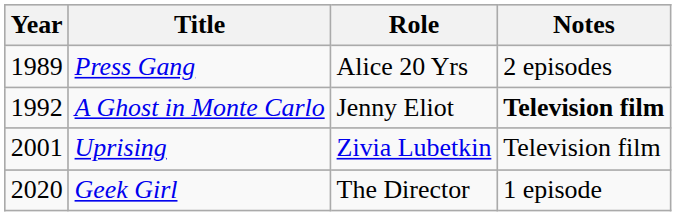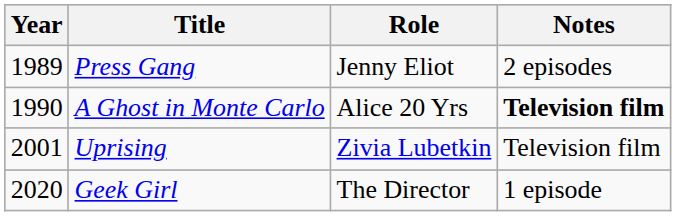 <table class="wikitable sortable">
 <tr>
 <th>Year</th>
 <th>Title</th>
 <th>Role</th>
 <th class="unsortable">Notes</th>
 </tr>
 <tr>
 <td>1989</td>
 <td><em><a href='#'>Press Gang</a></em></td>
-<td>Alice 20 Yrs</td>
+<td>Jenny Eliot</td>
 <td>2 episodes</td>
 </tr>
 <tr>
-<td>1992</td>
+<td>1990</td>
 <td><em><a href='#'>A Ghost in Monte Carlo</a></em></td>
-<td>Jenny Eliot</td>
+<td>Alice 20 Yrs</td>
 <td><strong>Television film</strong></td>
 </tr>
 <tr>
 <td>2001</td>
 <td><em><a href='#'>Uprising</a></em></td>
 <td><a href='#'>Zivia Lubetkin</a></td>
 <td>Television film</td>
 </tr>
 <tr>
 <td>2020</td>
 <td><em><a href='#'>Geek Girl</a></em></td>
 <td>The Director</td>
 <td>1 episode</td>
 </tr>
 </table>
